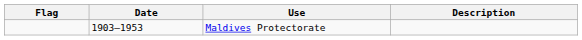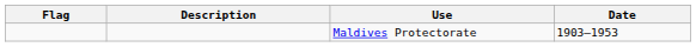 <table class="wikitable">
 <tr style="background:#efefef;">
 <th style="width:110px;">Flag</th>
+<th style="width:250px;">Description</th>
+<th style="width:250px;">Use</th>
 <th style="width:150px;">Date</th>
-<th style="width:250px;">Use</th>
-<th style="width:250px;">Description</th>
 </tr>
 <tr>
 <td></td>
+<td></td>
+<td><a href='#'>Maldives</a> Protectorate</td>
 <td>1903–1953</td>
-<td><a href='#'>Maldives</a> Protectorate</td>
-<td></td>
 </tr>
 </table>
